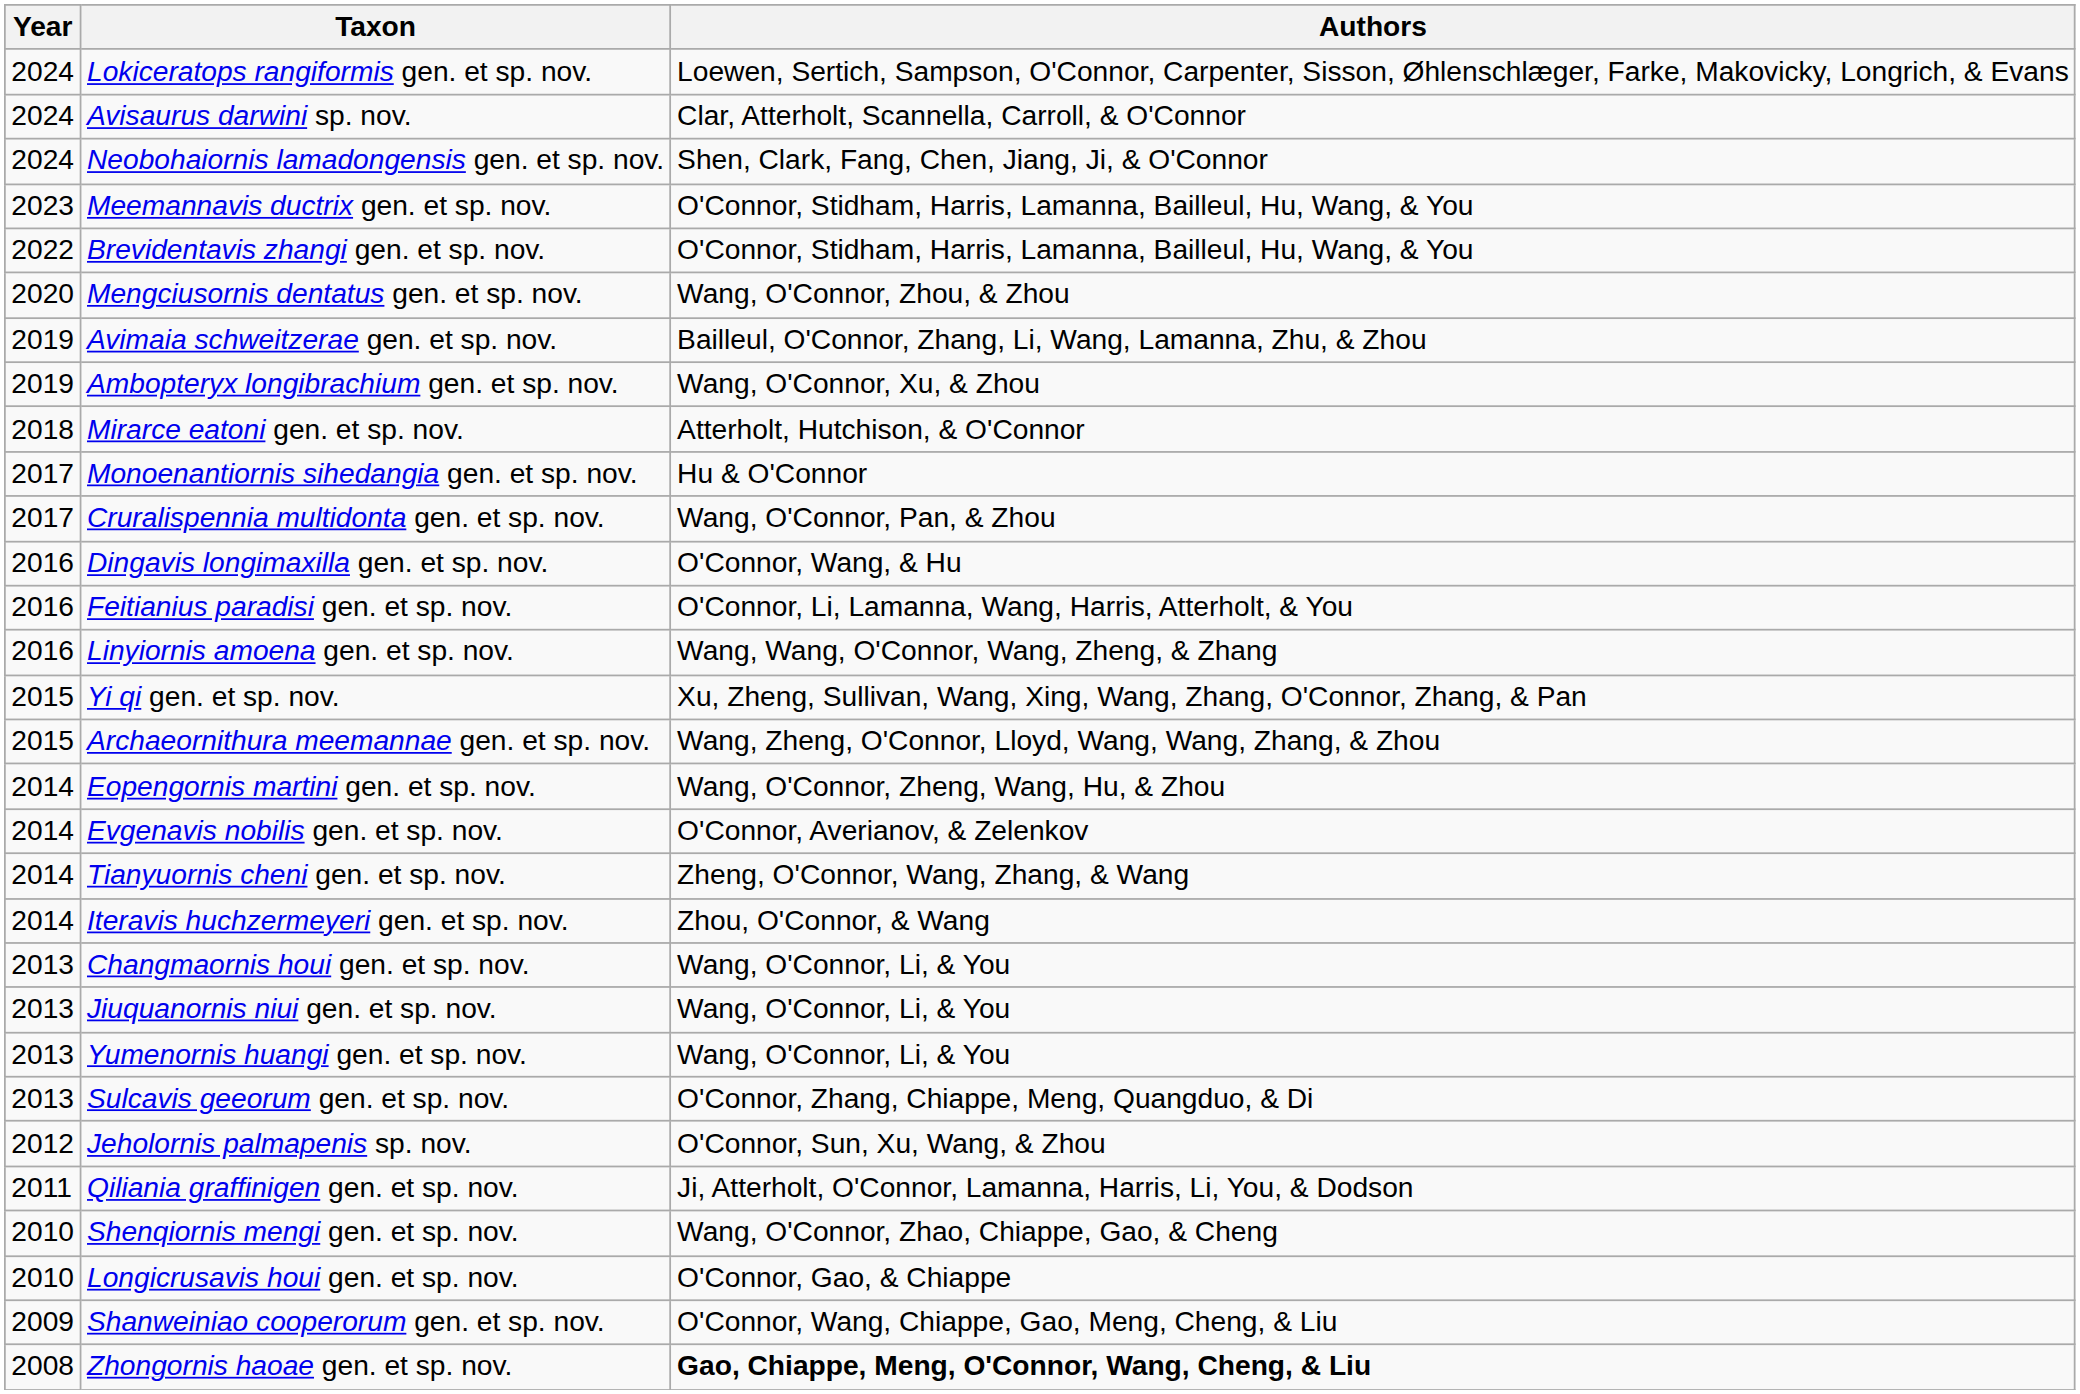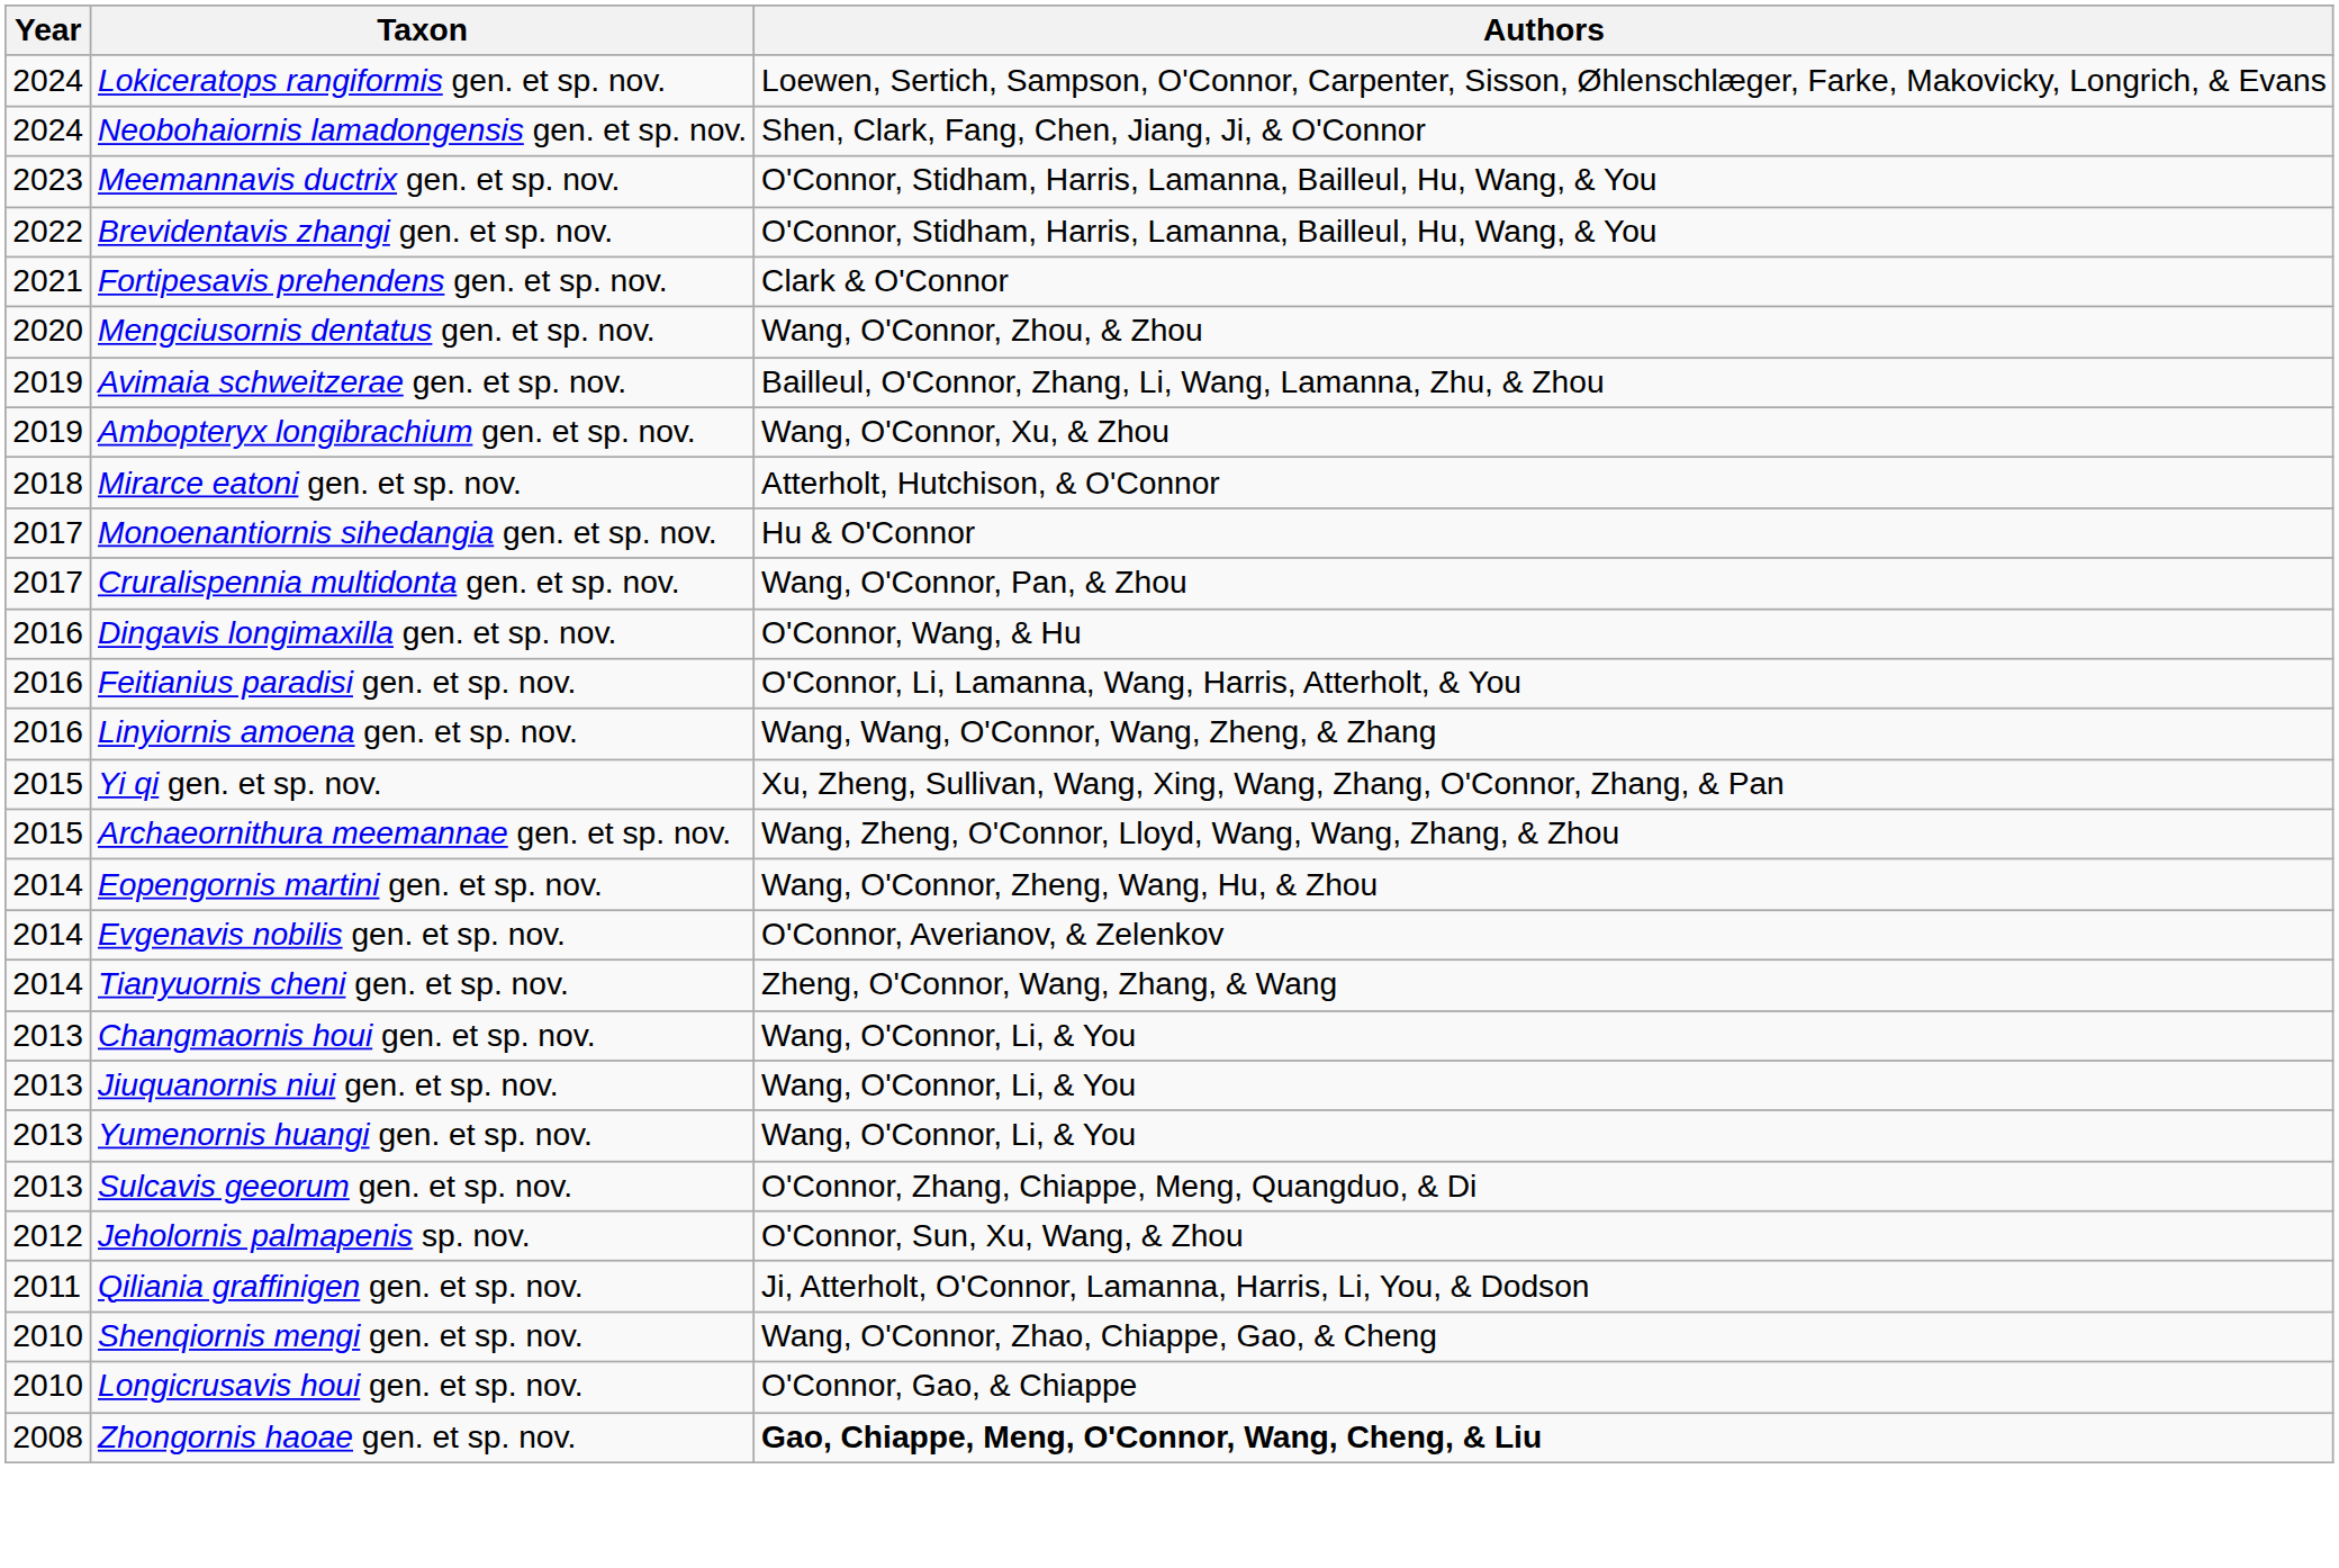 <table class="wikitable sortable">
 <tr>
 <th>Year</th>
 <th>Taxon</th>
 <th>Authors</th>
 </tr>
 <tr>
 <td>2024</td>
 <td><em><a href='#'>Lokiceratops rangiformis</a></em> gen. et sp. nov.</td>
 <td>Loewen, Sertich, Sampson, O'Connor, Carpenter, Sisson, Øhlenschlæger, Farke, Makovicky, Longrich, & Evans</td>
-</tr>
-<tr>
-<td>2024</td>
-<td><em><a href='#'>Avisaurus darwini</a></em> sp. nov.</td>
-<td>Clar, Atterholt, Scannella, Carroll, & O'Connor</td>
 </tr>
 <tr>
 <td>2024</td>
 <td><em><a href='#'>Neobohaiornis lamadongensis</a></em> gen. et sp. nov.</td>
 <td>Shen, Clark, Fang, Chen, Jiang, Ji, & O'Connor</td>
 </tr>
 <tr>
 <td>2023</td>
 <td><em><a href='#'>Meemannavis ductrix</a></em> gen. et sp. nov.</td>
 <td>O'Connor, Stidham, Harris, Lamanna, Bailleul, Hu, Wang, & You</td>
 </tr>
 <tr>
 <td>2022</td>
 <td><em><a href='#'>Brevidentavis zhangi</a></em> gen. et sp. nov.</td>
 <td>O'Connor, Stidham, Harris, Lamanna, Bailleul, Hu, Wang, & You</td>
+</tr>
+<tr>
+<td>2021</td>
+<td><em><a href='#'>Fortipesavis prehendens</a></em> gen. et sp. nov.</td>
+<td>Clark & O'Connor</td>
 </tr>
 <tr>
 <td>2020</td>
 <td><em><a href='#'>Mengciusornis dentatus</a></em> gen. et sp. nov.</td>
 <td>Wang, O'Connor, Zhou, & Zhou</td>
 </tr>
 <tr>
 <td>2019</td>
 <td><em><a href='#'>Avimaia schweitzerae</a></em> gen. et sp. nov.</td>
 <td>Bailleul, O'Connor, Zhang, Li, Wang, Lamanna, Zhu, & Zhou</td>
 </tr>
 <tr>
 <td>2019</td>
 <td><em><a href='#'>Ambopteryx longibrachium</a></em> gen. et sp. nov.</td>
 <td>Wang, O'Connor, Xu, & Zhou</td>
 </tr>
 <tr>
 <td>2018</td>
 <td><em><a href='#'>Mirarce eatoni</a></em> gen. et sp. nov.</td>
 <td>Atterholt, Hutchison, & O'Connor</td>
 </tr>
 <tr>
 <td>2017</td>
 <td><em><a href='#'>Monoenantiornis sihedangia</a></em> gen. et sp. nov.</td>
 <td>Hu & O'Connor</td>
 </tr>
 <tr>
 <td>2017</td>
 <td><em><a href='#'>Cruralispennia multidonta</a></em> gen. et sp. nov.</td>
 <td>Wang, O'Connor, Pan, & Zhou</td>
 </tr>
 <tr>
 <td>2016</td>
 <td><em><a href='#'>Dingavis longimaxilla</a></em> gen. et sp. nov.</td>
 <td>O'Connor, Wang, & Hu</td>
 </tr>
 <tr>
 <td>2016</td>
 <td><a href='#'><em>Feitianius paradisi</em></a> gen. et sp. nov.</td>
 <td>O'Connor, Li, Lamanna, Wang, Harris, Atterholt, & You</td>
 </tr>
 <tr>
 <td>2016</td>
 <td><em><a href='#'>Linyiornis amoena</a></em> gen. et sp. nov.</td>
 <td>Wang, Wang, O'Connor, Wang, Zheng, & Zhang</td>
 </tr>
 <tr>
 <td>2015</td>
 <td><em><a href='#'>Yi qi</a></em> gen. et sp. nov.</td>
 <td>Xu, Zheng, Sullivan, Wang, Xing, Wang, Zhang, O'Connor, Zhang, & Pan</td>
 </tr>
 <tr>
 <td>2015</td>
 <td><em><a href='#'>Archaeornithura meemannae</a></em> gen. et sp. nov.</td>
 <td>Wang, Zheng, O'Connor, Lloyd, Wang, Wang, Zhang, & Zhou</td>
 </tr>
 <tr>
 <td>2014</td>
 <td><em><a href='#'>Eopengornis martini</a></em> gen. et sp. nov.</td>
 <td>Wang, O'Connor, Zheng, Wang, Hu, & Zhou</td>
 </tr>
 <tr>
 <td>2014</td>
 <td><em><a href='#'>Evgenavis nobilis</a></em> gen. et sp. nov.</td>
 <td>O'Connor, Averianov, & Zelenkov</td>
 </tr>
 <tr>
 <td>2014</td>
 <td><em><a href='#'>Tianyuornis cheni</a></em> gen. et sp. nov.</td>
 <td>Zheng, O'Connor, Wang, Zhang, & Wang</td>
 </tr>
 <tr>
-<td>2014</td>
-<td><em><a href='#'>Iteravis huchzermeyeri</a></em> gen. et sp. nov.</td>
-<td>Zhou, O'Connor, & Wang</td>
-</tr>
-<tr>
 <td>2013</td>
 <td><em><a href='#'>Changmaornis houi</a></em> gen. et sp. nov.</td>
 <td>Wang, O'Connor, Li, & You</td>
 </tr>
 <tr>
 <td>2013</td>
 <td><em><a href='#'>Jiuquanornis niui</a></em> gen. et sp. nov.</td>
 <td>Wang, O'Connor, Li, & You</td>
 </tr>
 <tr>
 <td>2013</td>
 <td><em><a href='#'>Yumenornis huangi</a></em> gen. et sp. nov.</td>
 <td>Wang, O'Connor, Li, & You</td>
 </tr>
 <tr>
 <td>2013</td>
 <td><em><a href='#'>Sulcavis geeorum</a></em> gen. et sp. nov.</td>
 <td>O'Connor, Zhang, Chiappe, Meng, Quangduo, & Di</td>
 </tr>
 <tr>
 <td>2012</td>
 <td><em><a href='#'>Jeholornis palmapenis</a></em> sp. nov.</td>
 <td>O'Connor, Sun, Xu, Wang, & Zhou</td>
 </tr>
 <tr>
 <td>2011</td>
 <td><em><a href='#'>Qiliania graffinigen</a></em> gen. et sp. nov.</td>
 <td>Ji, Atterholt, O'Connor, Lamanna, Harris, Li, You, & Dodson</td>
 </tr>
 <tr>
 <td>2010</td>
 <td><em><a href='#'>Shenqiornis mengi</a></em> gen. et sp. nov.</td>
 <td>Wang, O'Connor, Zhao, Chiappe, Gao, & Cheng</td>
 </tr>
 <tr>
 <td>2010</td>
 <td><em><a href='#'>Longicrusavis houi</a></em> gen. et sp. nov.</td>
 <td>O'Connor, Gao, & Chiappe</td>
 </tr>
 <tr>
-<td>2009</td>
-<td><em><a href='#'>Shanweiniao cooperorum</a></em> gen. et sp. nov.</td>
-<td>O'Connor, Wang, Chiappe, Gao, Meng, Cheng, & Liu</td>
-</tr>
-<tr>
 <td>2008</td>
 <td><em><a href='#'>Zhongornis haoae</a></em> gen. et sp. nov.</td>
 <td><strong>Gao, Chiappe, Meng, O'Connor, Wang, Cheng, & Liu</strong></td>
 </tr>
 </table>
